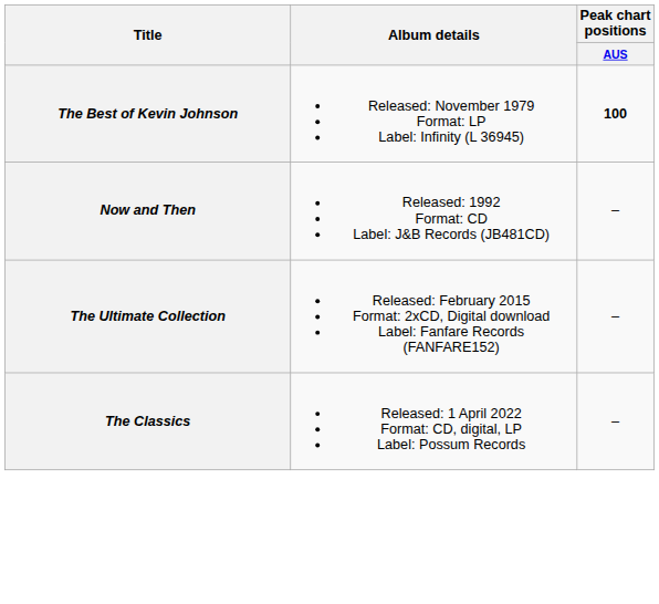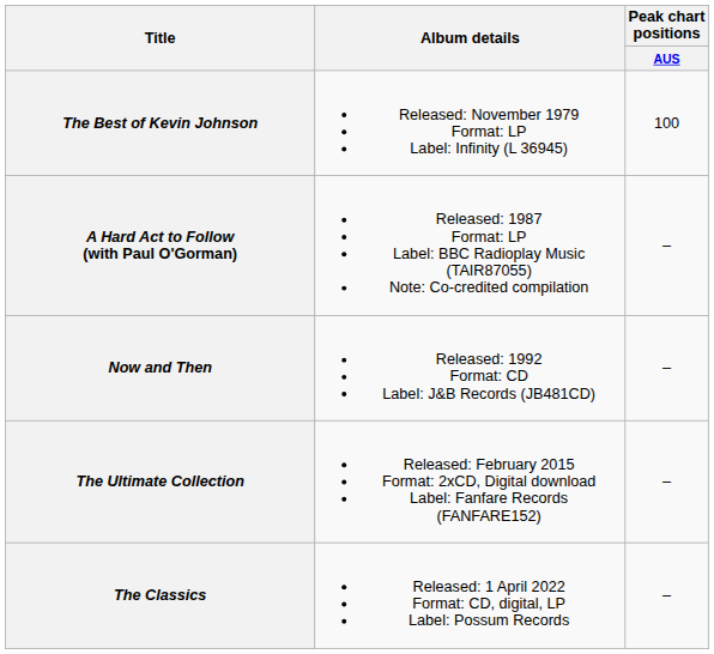 <table class="wikitable plainrowheaders" style="text-align:center;" border="1">
 <tr>
 <th scope="col" rowspan="2" style="width:20em;">Title</th>
 <th scope="col" rowspan="2" style="width:20em;">Album details</th>
 <th scope="col" colspan="1">Peak chart<br>positions</th>
 </tr>
 <tr>
 <th scope="col" style="text-align:center;"><small><a href='#'>AUS</a></small><br></th>
 </tr>
 <tr>
 <th scope="row"><em>The Best of Kevin Johnson</em></th>
 <td><br><ul><li>Released: November 1979</li><li>Format: LP</li><li>Label: Infinity (L 36945)</li></ul></td>
-<td><strong>100</strong></td>
+<td>100</td>
+</tr>
+<tr>
+<th scope="row"><em>A Hard Act to Follow</em> <br> (with Paul O'Gorman)</th>
+<td><br><ul><li>Released: 1987</li><li>Format: LP</li><li>Label: BBC Radioplay Music (TAIR87055)</li><li>Note: Co-credited compilation</li></ul></td>
+<td>–</td>
 </tr>
 <tr>
 <th scope="row"><em>Now and Then</em></th>
 <td><br><ul><li>Released: 1992</li><li>Format: CD</li><li>Label: J&B Records (JB481CD)</li></ul></td>
 <td>–</td>
 </tr>
 <tr>
 <th scope="row"><em>The Ultimate Collection</em></th>
 <td><br><ul><li>Released: February 2015</li><li>Format: 2xCD, Digital download</li><li>Label: Fanfare Records (FANFARE152)</li></ul></td>
 <td>–</td>
 </tr>
 <tr>
 <th scope="row"><em>The Classics</em></th>
 <td><br><ul><li>Released: 1 April 2022</li><li>Format: CD, digital, LP</li><li>Label: Possum Records</li></ul></td>
 <td>–</td>
 </tr>
 </table>
